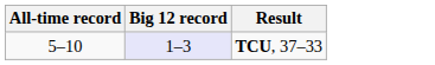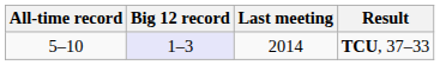 <table class="wikitable">
 <tr style="text-align:center;">
 <th>All-time record</th>
 <th>Big 12 record</th>
+<th>Last meeting</th>
 <th>Result</th>
 </tr>
 <tr style="text-align:center;">
 <td>5–10</td>
 <td style="background: lavender;">1–3</td>
+<td>2014</td>
 <td><strong>TCU</strong>, 37–33</td>
 </tr>
 </table>
